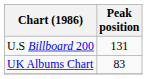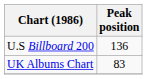 <table class="wikitable sortable">
 <tr>
 <th>Chart (1986)</th>
 <th>Peak<br>position</th>
 </tr>
 <tr>
 <td>U.S <a href='#'><em>Billboard</em> 200</a></td>
-<td align="center">131</td>
+<td align="center">136</td>
 </tr>
 <tr>
 <td><a href='#'>UK Albums Chart</a></td>
 <td align="center">83</td>
 </tr>
 <tr>
 </tr>
 </table>
